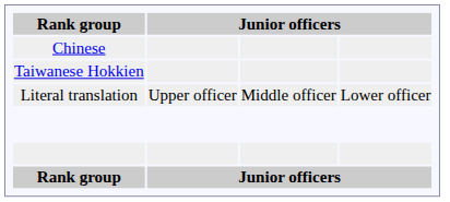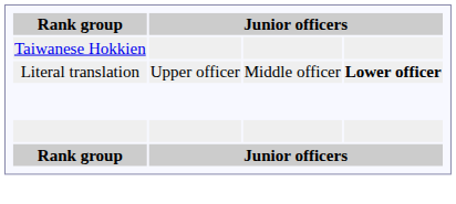 <table style="border:1px solid #8888aa; background-color:#f7f8ff; padding:5px; font-size:95%; margin: 0px 12px 12px 0px;">
 <tr style="background-color:#CCCCCC; text-align:center;">
 <th>Rank group</th>
 <th colspan="3">Junior officers</th>
-</tr>
-<tr style="text-align:center; background:#efefef;">
-<td><a href='#'>Chinese</a></td>
-<td></td>
-<td></td>
-<td></td>
 </tr>
 <tr style="text-align:center; background:#efefef;">
 <td><a href='#'>Taiwanese Hokkien</a></td>
 <td></td>
 <td></td>
 <td></td>
 </tr>
 <tr style="text-align:center; background:#efefef;">
 <td>Literal translation</td>
 <td>Upper officer</td>
 <td>Middle officer</td>
-<td>Lower officer</td>
+<td><strong>Lower officer</strong></td>
 </tr>
 <tr style="text-align:center;">
 <td rowspan=2><strong></strong></td>
 <td></td>
 <td></td>
 <td></td>
 </tr>
 <tr style="text-align:center;">
 <td></td>
 <td></td>
 <td></td>
 </tr>
 <tr style="text-align:center;">
 <td rowspan=2><strong></strong></td>
 <td></td>
 <td></td>
 <td></td>
 </tr>
 <tr style="text-align:center;">
 <td></td>
 <td></td>
 <td></td>
 </tr>
 <tr style="text-align:center;">
 <td rowspan=2><strong></strong></td>
 <td></td>
 <td></td>
 <td></td>
 </tr>
 <tr style="text-align:center;">
 <td></td>
 <td></td>
 <td></td>
 </tr>
 <tr style="text-align:center;">
 <td rowspan=2><strong></strong></td>
 <td></td>
 <td></td>
 <td></td>
 </tr>
 <tr style="text-align:center;">
 <td></td>
 <td></td>
 <td></td>
 </tr>
 <tr style="text-align:center; background:#efefef;">
 <td></td>
 <td><br></td>
 <td><br></td>
 <td><br></td>
 </tr>
 <tr style="background-color:#CCCCCC; text-align:center;">
 <th>Rank group</th>
 <th colspan="3">Junior officers</th>
 </tr>
 </table>
